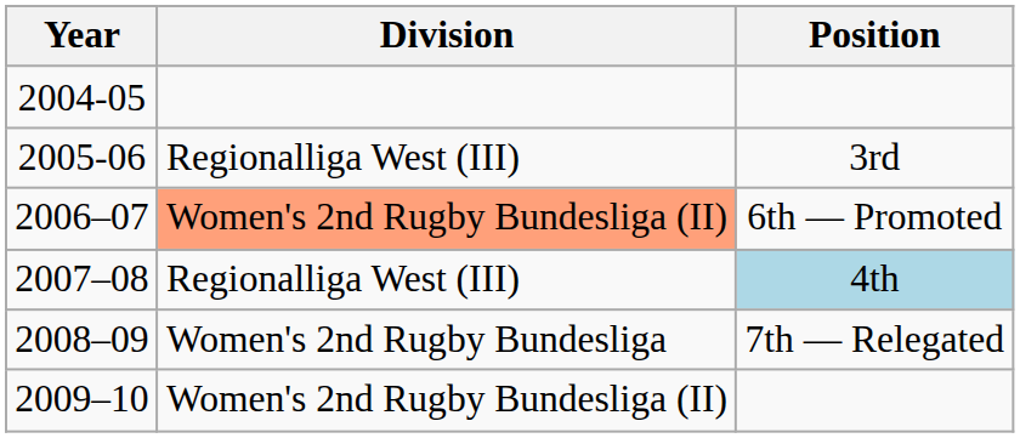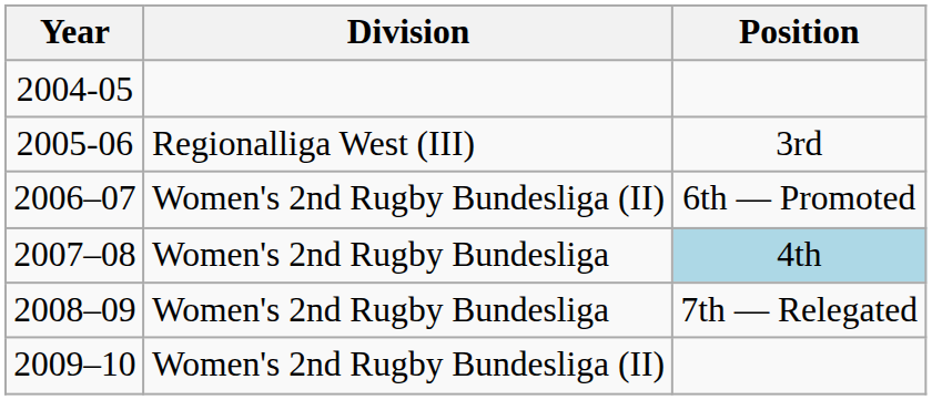 <table class="wikitable">
 <tr>
 <th>Year</th>
 <th>Division</th>
 <th>Position</th>
 </tr>
 <tr align="center">
 <td>2004-05</td>
 <td align="left"></td>
 <td></td>
 </tr>
 <tr align="center">
 <td>2005-06</td>
 <td align="left">Regionalliga West (III)</td>
 <td>3rd</td>
 </tr>
 <tr align="center">
 <td>2006–07</td>
-<td align="left" style="background: lightsalmon;">Women's 2nd Rugby Bundesliga (II)</td>
+<td align="left">Women's 2nd Rugby Bundesliga (II)</td>
 <td>6th — Promoted</td>
 </tr>
 <tr align="center">
 <td>2007–08</td>
-<td align="left">Regionalliga West (III)</td>
+<td align="left">Women's 2nd Rugby Bundesliga</td>
 <td style="background: lightblue;">4th</td>
 </tr>
 <tr align="center">
 <td>2008–09</td>
 <td align="left">Women's 2nd Rugby Bundesliga</td>
 <td>7th — Relegated</td>
 </tr>
 <tr align="center">
 <td>2009–10</td>
 <td align="left">Women's 2nd Rugby Bundesliga (II)</td>
 <td></td>
 </tr>
 </table>
